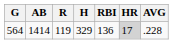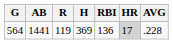 <table class="wikitable">
 <tr>
 <th>G</th>
 <th>AB</th>
 <th>R</th>
 <th>H</th>
 <th>RBI</th>
 <th>HR</th>
 <th>AVG</th>
 </tr>
 <tr>
 <td>564</td>
-<td>1414</td>
+<td>1441</td>
 <td>119</td>
-<td>329</td>
+<td>369</td>
 <td>136</td>
 <td style="background: lightgrey;">17</td>
 <td>.228</td>
 </tr>
 </table>
